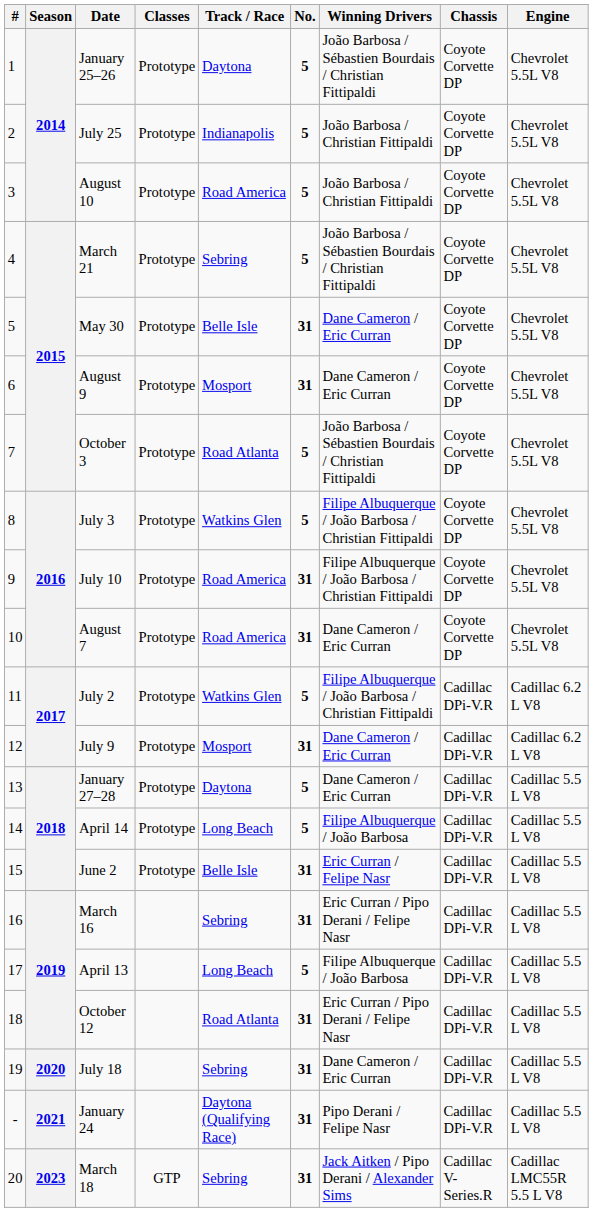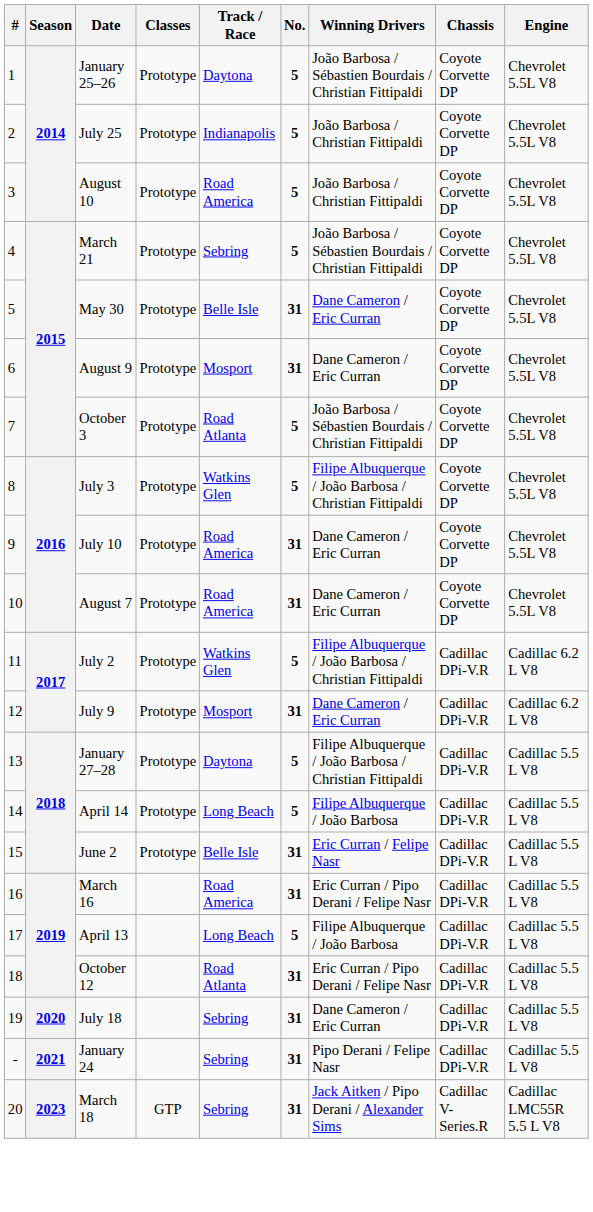 <table class="wikitable" style="font-size:95%;">
 <tr>
 <th>#</th>
 <th>Season</th>
 <th>Date</th>
 <th>Classes</th>
 <th>Track / Race</th>
 <th>No.</th>
 <th>Winning Drivers</th>
 <th>Chassis</th>
 <th>Engine</th>
 </tr>
 <tr>
 <td>1</td>
 <th rowspan=3 align=center><a href='#'>2014</a></th>
 <td>January 25–26</td>
 <td>Prototype</td>
 <td><a href='#'>Daytona</a></td>
 <td align=center><strong>5</strong></td>
 <td align=left>João Barbosa / Sébastien Bourdais / Christian Fittipaldi</td>
 <td>Coyote Corvette DP</td>
 <td>Chevrolet 5.5L V8</td>
 </tr>
 <tr>
 <td>2</td>
 <td>July 25</td>
 <td>Prototype</td>
 <td><a href='#'>Indianapolis</a></td>
 <td align=center><strong>5</strong></td>
 <td align=left>João Barbosa / Christian Fittipaldi</td>
 <td>Coyote Corvette DP</td>
 <td>Chevrolet 5.5L V8</td>
 </tr>
 <tr>
 <td>3</td>
 <td>August 10</td>
 <td>Prototype</td>
 <td><a href='#'>Road America</a></td>
 <td align=center><strong>5</strong></td>
 <td align=left>João Barbosa / Christian Fittipaldi</td>
 <td>Coyote Corvette DP</td>
 <td>Chevrolet 5.5L V8</td>
 </tr>
 <tr>
 <td>4</td>
 <th rowspan=4 align=center><a href='#'>2015</a></th>
 <td>March 21</td>
 <td>Prototype</td>
 <td><a href='#'>Sebring</a></td>
 <td align=center><strong>5</strong></td>
 <td align=left>João Barbosa / Sébastien Bourdais / Christian Fittipaldi</td>
 <td>Coyote Corvette DP</td>
 <td>Chevrolet 5.5L V8</td>
 </tr>
 <tr>
 <td>5</td>
 <td>May 30</td>
 <td>Prototype</td>
 <td><a href='#'>Belle Isle</a></td>
 <td align=center><strong>31</strong></td>
 <td align=left><a href='#'>Dane Cameron</a> / <a href='#'>Eric Curran</a></td>
 <td>Coyote Corvette DP</td>
 <td>Chevrolet 5.5L V8</td>
 </tr>
 <tr>
 <td>6</td>
 <td>August 9</td>
 <td>Prototype</td>
 <td><a href='#'>Mosport</a></td>
 <td align=center><strong>31</strong></td>
 <td align=left>Dane Cameron / Eric Curran</td>
 <td>Coyote Corvette DP</td>
 <td>Chevrolet 5.5L V8</td>
 </tr>
 <tr>
 <td>7</td>
 <td>October 3</td>
 <td>Prototype</td>
 <td><a href='#'>	Road Atlanta</a></td>
 <td align=center><strong>5</strong></td>
 <td align=left>João Barbosa /  Sébastien Bourdais / Christian Fittipaldi</td>
 <td>Coyote Corvette DP</td>
 <td>Chevrolet 5.5L V8</td>
 </tr>
 <tr>
 <td>8</td>
 <th rowspan=3 align=center><a href='#'>2016</a></th>
 <td>July 3</td>
 <td>Prototype</td>
 <td><a href='#'>Watkins Glen</a></td>
 <td align=center><strong>5</strong></td>
 <td align=left><a href='#'>Filipe Albuquerque</a> / João Barbosa / Christian Fittipaldi</td>
 <td>Coyote Corvette DP</td>
 <td>Chevrolet 5.5L V8</td>
 </tr>
 <tr>
 <td>9</td>
 <td>July 10</td>
 <td>Prototype</td>
 <td><a href='#'>Road America</a></td>
 <td align=center><strong>31</strong></td>
-<td align=left>Filipe Albuquerque / João Barbosa / Christian Fittipaldi</td>
+<td align=left>Dane Cameron / Eric Curran</td>
 <td>Coyote Corvette DP</td>
 <td>Chevrolet 5.5L V8</td>
 </tr>
 <tr>
 <td>10</td>
 <td>August 7</td>
 <td>Prototype</td>
 <td><a href='#'>Road America</a></td>
 <td align=center><strong>31</strong></td>
 <td align=left>Dane Cameron / Eric Curran</td>
 <td>Coyote Corvette DP</td>
 <td>Chevrolet 5.5L V8</td>
 </tr>
 <tr>
 <td>11</td>
 <th rowspan=2 align=center><a href='#'>2017</a></th>
 <td>July 2</td>
 <td>Prototype</td>
 <td><a href='#'>Watkins Glen</a></td>
 <td align=center><strong>5</strong></td>
 <td align=left><a href='#'>Filipe Albuquerque</a> / João Barbosa / Christian Fittipaldi</td>
 <td>Cadillac DPi-V.R</td>
 <td>Cadillac 6.2 L V8</td>
 </tr>
 <tr>
 <td>12</td>
 <td>July 9</td>
 <td>Prototype</td>
 <td><a href='#'>Mosport</a></td>
 <td align=center><strong>31</strong></td>
 <td align=left><a href='#'>Dane Cameron</a> / <a href='#'>Eric Curran</a></td>
 <td>Cadillac DPi-V.R</td>
 <td>Cadillac 6.2 L V8</td>
 </tr>
 <tr>
 <td>13</td>
 <th rowspan=3 align=center><a href='#'>2018</a></th>
 <td>January 27–28</td>
 <td>Prototype</td>
 <td><a href='#'>Daytona</a></td>
 <td align=center><strong>5</strong></td>
-<td align=left>Dane Cameron / Eric Curran</td>
+<td align=left>Filipe Albuquerque / João Barbosa / Christian Fittipaldi</td>
 <td>Cadillac DPi-V.R</td>
 <td>Cadillac 5.5 L V8</td>
 </tr>
 <tr>
 <td>14</td>
 <td>April 14</td>
 <td>Prototype</td>
 <td><a href='#'>Long Beach</a></td>
 <td align=center><strong>5</strong></td>
 <td align=left><a href='#'>Filipe Albuquerque</a> / João Barbosa</td>
 <td>Cadillac DPi-V.R</td>
 <td>Cadillac 5.5 L V8</td>
 </tr>
 <tr>
 <td>15</td>
 <td>June 2</td>
 <td>Prototype</td>
 <td><a href='#'>Belle Isle</a></td>
 <td align=center><strong>31</strong></td>
 <td align=left><a href='#'>Eric Curran</a> / <a href='#'>Felipe Nasr</a></td>
 <td>Cadillac DPi-V.R</td>
 <td>Cadillac 5.5 L V8</td>
 </tr>
 <tr>
 <td>16</td>
 <th rowspan=3 align=center><a href='#'>2019</a></th>
 <td>March 16</td>
 <td align=center></td>
-<td><a href='#'>Sebring</a></td>
+<td><a href='#'>Road America</a></td>
 <td align=center><strong>31</strong></td>
 <td align=left>Eric Curran / Pipo Derani /  Felipe Nasr</td>
 <td>Cadillac DPi-V.R</td>
 <td>Cadillac 5.5 L V8</td>
 </tr>
 <tr>
 <td>17</td>
 <td>April 13</td>
 <td align=center></td>
 <td><a href='#'>Long Beach</a></td>
 <td align=center><strong>5</strong></td>
 <td align=left>Filipe Albuquerque / João Barbosa</td>
 <td>Cadillac DPi-V.R</td>
 <td>Cadillac 5.5 L V8</td>
 </tr>
 <tr>
 <td>18</td>
 <td>October 12</td>
 <td align=center></td>
 <td><a href='#'>Road Atlanta</a></td>
 <td align=center><strong>31</strong></td>
 <td align=left>Eric Curran / Pipo Derani /  Felipe Nasr</td>
 <td>Cadillac DPi-V.R</td>
 <td>Cadillac 5.5 L V8</td>
 </tr>
 <tr>
 <td>19</td>
 <th rowspan=1 align=center><a href='#'>2020</a></th>
 <td>July 18</td>
 <td align=center></td>
 <td><a href='#'>Sebring</a></td>
 <td align=center><strong>31</strong></td>
 <td align=left>Dane Cameron / Eric Curran</td>
 <td>Cadillac DPi-V.R</td>
 <td>Cadillac 5.5 L V8</td>
 </tr>
 <tr>
 <td align="center">-</td>
 <th><a href='#'>2021</a></th>
 <td>January 24</td>
 <td align=center></td>
-<td><a href='#'>Daytona (Qualifying Race)</a></td>
+<td><a href='#'>Sebring</a></td>
 <td align=center><strong>31</strong></td>
 <td>Pipo Derani /  Felipe Nasr</td>
 <td>Cadillac DPi-V.R</td>
 <td>Cadillac 5.5 L V8</td>
 </tr>
 <tr>
 <td>20</td>
 <th><a href='#'>2023</a></th>
 <td>March 18</td>
 <td align=center>GTP</td>
 <td><a href='#'>Sebring</a></td>
 <td align=center><strong>31</strong></td>
 <td><a href='#'>Jack Aitken</a> / Pipo Derani / <a href='#'>Alexander Sims</a></td>
 <td>Cadillac V-Series.R</td>
 <td>Cadillac LMC55R 5.5 L V8</td>
 </tr>
 </table>
